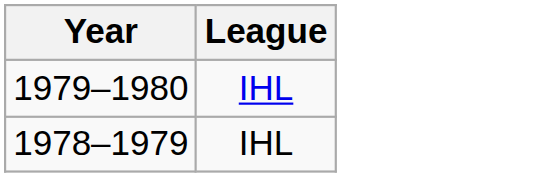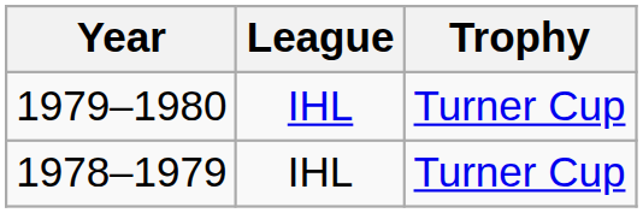 <table class="wikitable" style="text-align:center;">
 <tr>
 <th>Year</th>
 <th>League</th>
+<th>Trophy</th>
 </tr>
 <tr>
 <td>1979–1980</td>
 <td><a href='#'>IHL</a></td>
+<td><a href='#'>Turner Cup</a></td>
 </tr>
 <tr>
 <td>1978–1979</td>
 <td>IHL</td>
+<td><a href='#'>Turner Cup</a></td>
 </tr>
 </table>
